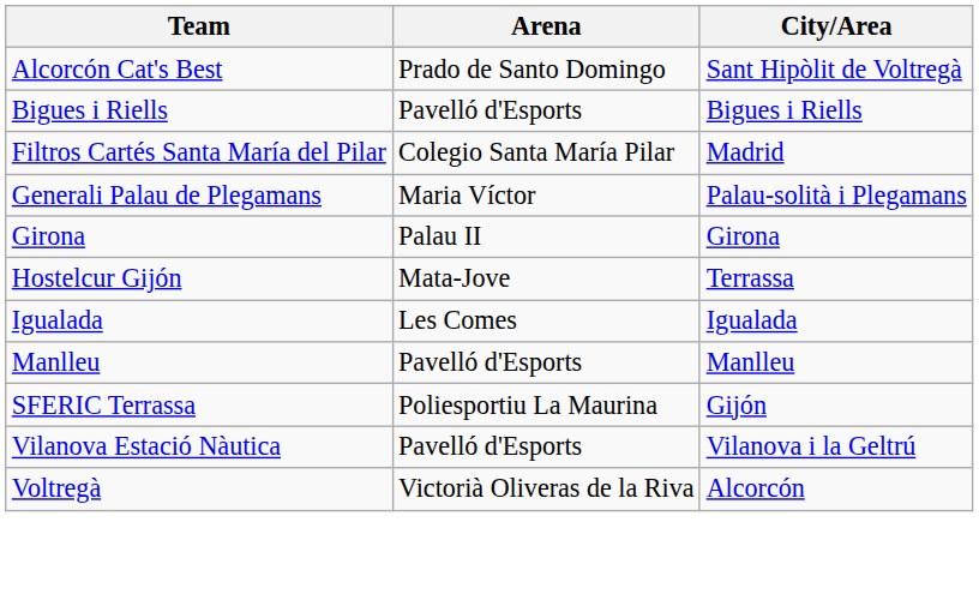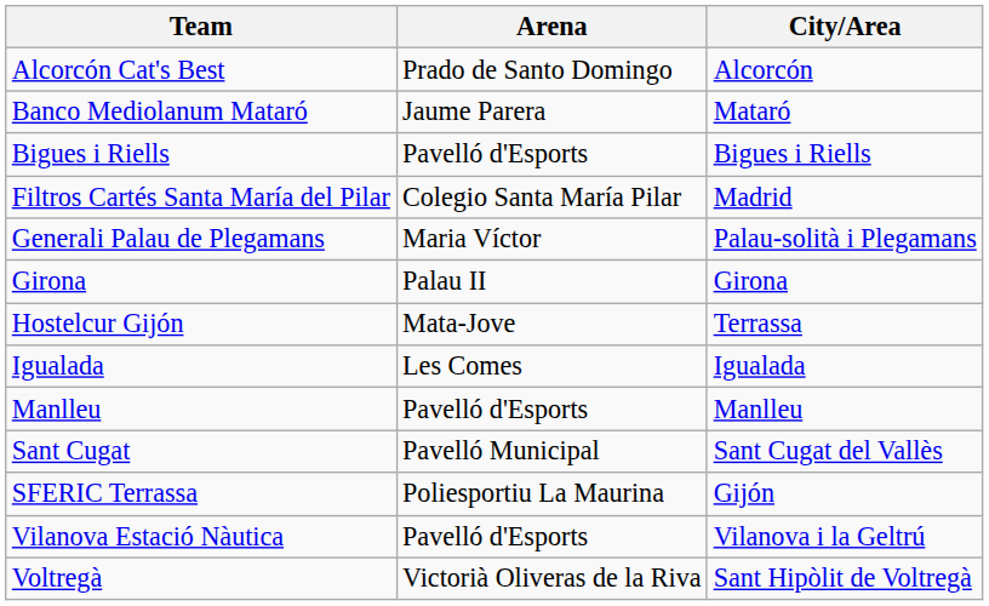 <table class="wikitable sortable">
 <tr>
 <th>Team</th>
 <th>Arena</th>
 <th>City/Area</th>
 </tr>
 <tr>
 <td><a href='#'>Alcorcón Cat's Best</a></td>
 <td>Prado de Santo Domingo</td>
-<td><a href='#'>Sant Hipòlit de Voltregà</a></td>
+<td><a href='#'>Alcorcón</a></td>
+</tr>
+<tr>
+<td><a href='#'>Banco Mediolanum Mataró</a></td>
+<td>Jaume Parera</td>
+<td><a href='#'>Mataró</a></td>
 </tr>
 <tr>
 <td><a href='#'>Bigues i Riells</a></td>
 <td>Pavelló d'Esports</td>
 <td><a href='#'>Bigues i Riells</a></td>
 </tr>
 <tr>
 <td><a href='#'>Filtros Cartés Santa María del Pilar</a></td>
 <td>Colegio Santa María Pilar</td>
 <td><a href='#'>Madrid</a></td>
 </tr>
 <tr>
 <td><a href='#'>Generali Palau de Plegamans</a></td>
 <td>Maria Víctor</td>
 <td><a href='#'>Palau-solità i Plegamans</a></td>
 </tr>
 <tr>
 <td><a href='#'>Girona</a></td>
 <td>Palau II</td>
 <td><a href='#'>Girona</a></td>
 </tr>
 <tr>
 <td><a href='#'>Hostelcur Gijón</a></td>
 <td>Mata-Jove</td>
 <td><a href='#'>Terrassa</a></td>
 </tr>
 <tr>
 <td><a href='#'>Igualada</a></td>
 <td>Les Comes</td>
 <td><a href='#'>Igualada</a></td>
 </tr>
 <tr>
 <td><a href='#'>Manlleu</a></td>
 <td>Pavelló d'Esports</td>
 <td><a href='#'>Manlleu</a></td>
 </tr>
 <tr>
+<td><a href='#'>Sant Cugat</a></td>
+<td>Pavelló Municipal</td>
+<td><a href='#'>Sant Cugat del Vallès</a></td>
+</tr>
+<tr>
 <td><a href='#'>SFERIC Terrassa</a></td>
 <td>Poliesportiu La Maurina</td>
 <td><a href='#'>Gijón</a></td>
 </tr>
 <tr>
 <td><a href='#'>Vilanova Estació Nàutica</a></td>
 <td>Pavelló d'Esports</td>
 <td><a href='#'>Vilanova i la Geltrú</a></td>
 </tr>
 <tr>
 <td><a href='#'>Voltregà</a></td>
 <td>Victorià Oliveras de la Riva</td>
-<td><a href='#'>Alcorcón</a></td>
+<td><a href='#'>Sant Hipòlit de Voltregà</a></td>
 </tr>
 </table>
